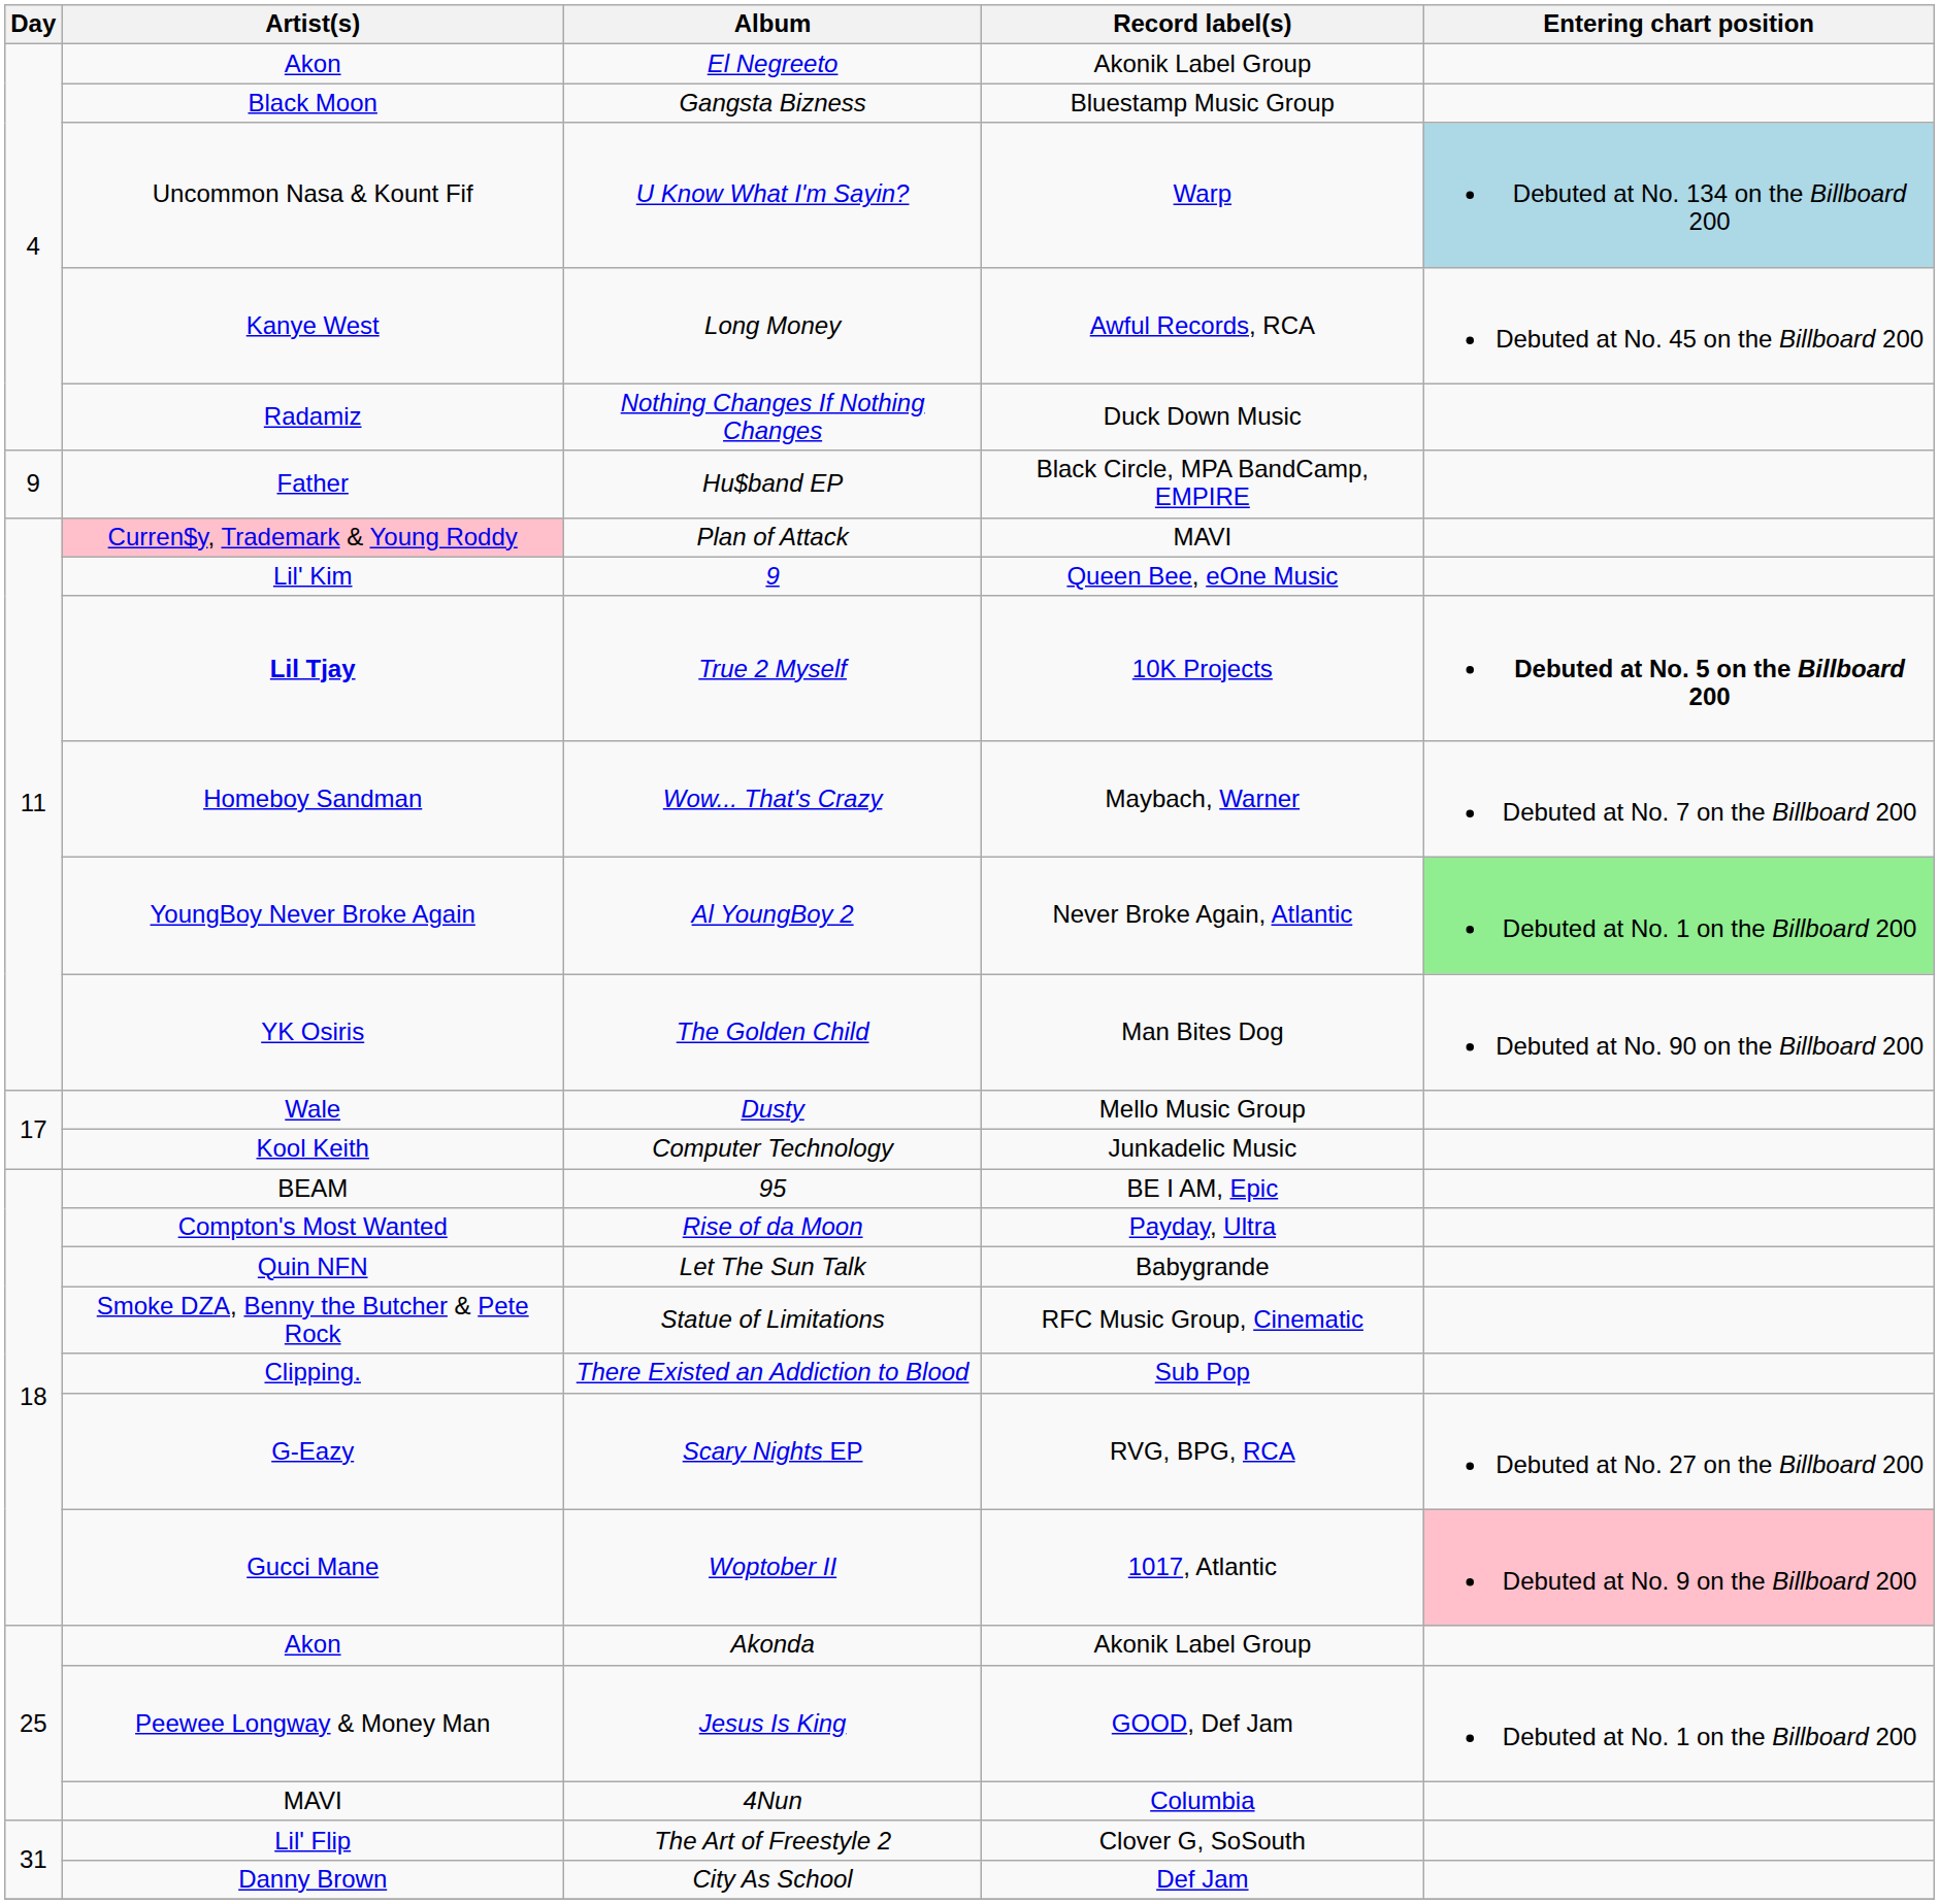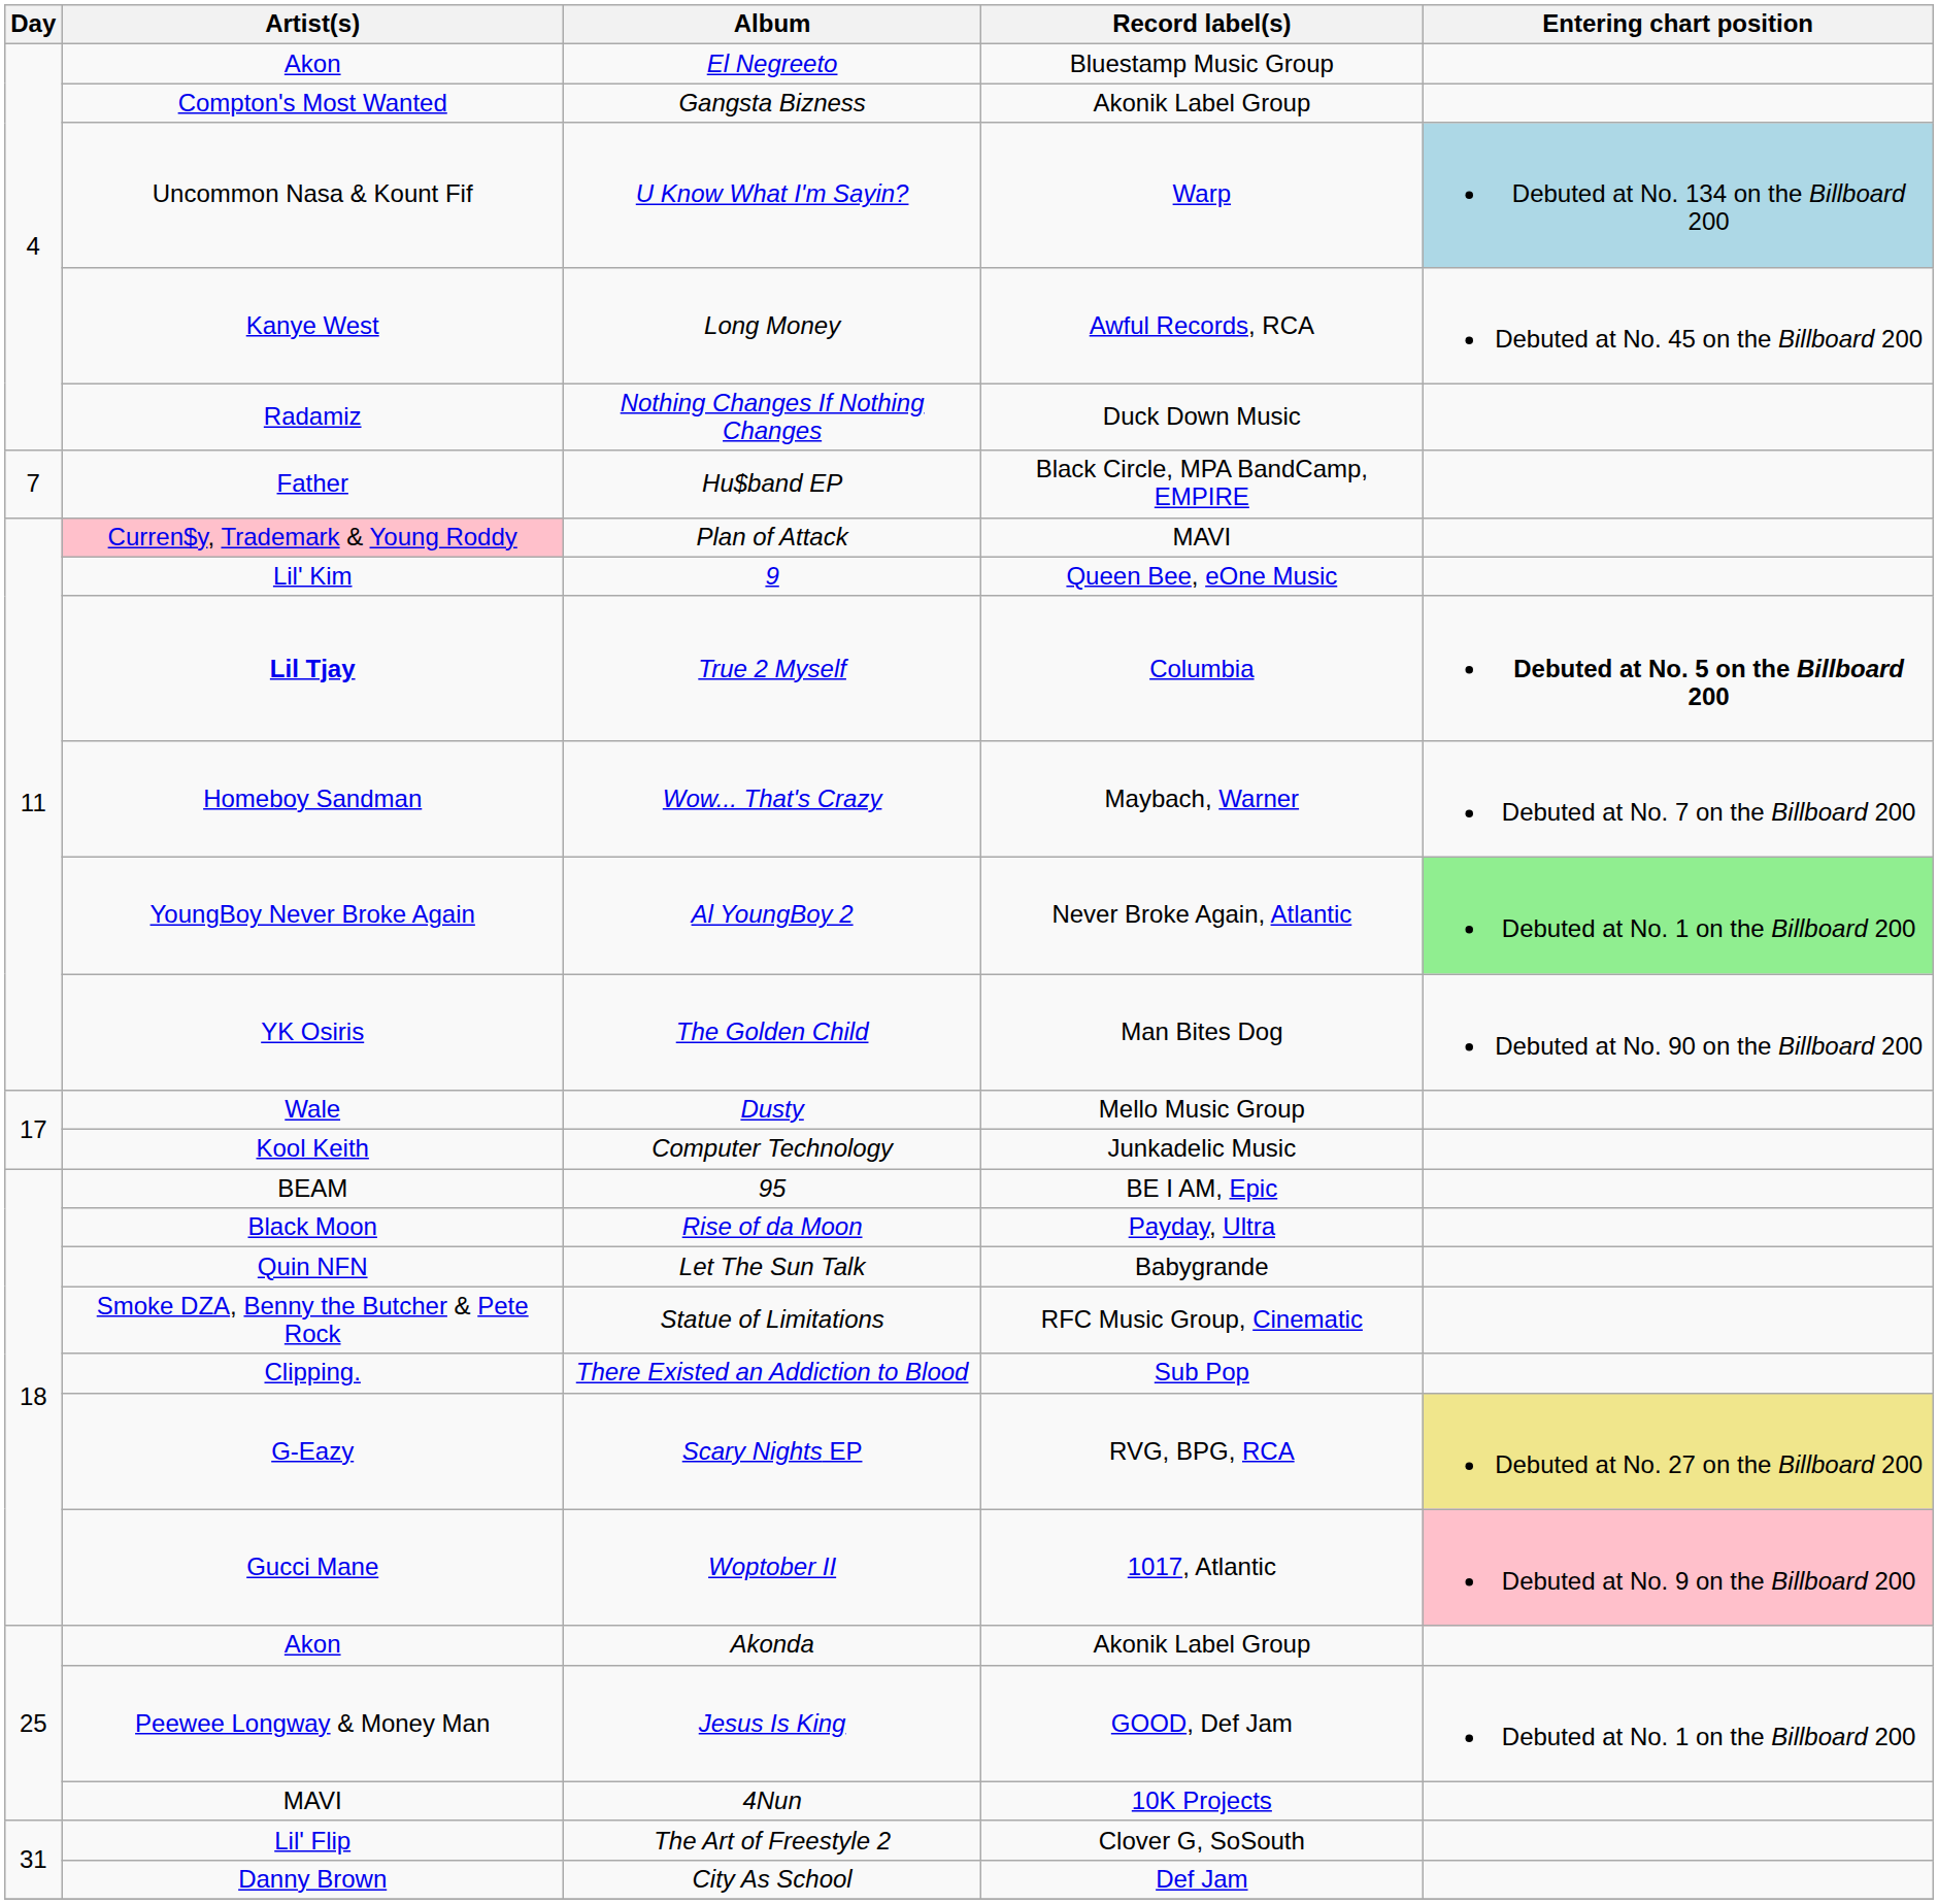 <table class="wikitable" style="text-align:center;">
 <tr>
 <th scope="col">Day</th>
 <th scope="col">Artist(s)</th>
 <th scope="col">Album</th>
 <th scope="col">Record label(s)</th>
 <th><strong>Entering chart position</strong></th>
 </tr>
 <tr>
 <td rowspan="5">4</td>
 <td><a href='#'>Akon</a></td>
 <td><em><a href='#'>El Negreeto</a></em></td>
-<td>Akonik Label Group</td>
+<td>Bluestamp Music Group</td>
 <td></td>
 </tr>
 <tr>
-<td><a href='#'>Black Moon</a></td>
+<td><a href='#'>Compton's Most Wanted</a></td>
 <td><em>Gangsta Bizness</em></td>
-<td>Bluestamp Music Group</td>
+<td>Akonik Label Group</td>
 <td></td>
 </tr>
 <tr>
 <td>Uncommon Nasa & Kount Fif</td>
 <td><em><a href='#'>U Know What I'm Sayin?</a></em></td>
 <td><a href='#'>Warp</a></td>
 <td style="background: lightblue;"><br><ul><li>Debuted at No. 134 on the <em>Billboard</em> 200</li></ul></td>
 </tr>
 <tr>
 <td><a href='#'>Kanye West</a></td>
 <td><em>Long Money</em></td>
 <td><a href='#'>Awful Records</a>, RCA</td>
 <td><br><ul><li>Debuted at No. 45 on the <em>Billboard</em> 200</li></ul></td>
 </tr>
 <tr>
 <td><a href='#'>Radamiz</a></td>
 <td><em><a href='#'>Nothing Changes If Nothing Changes</a></em></td>
 <td>Duck Down Music</td>
 <td></td>
 </tr>
 <tr>
-<td>9</td>
+<td>7</td>
 <td><a href='#'>Father</a></td>
 <td><em>Hu$band EP</em></td>
 <td>Black Circle, MPA BandCamp, <a href='#'>EMPIRE</a></td>
 <td></td>
 </tr>
 <tr>
 <td rowspan="6">11</td>
 <td style="background: pink;"><a href='#'>Curren$y</a>, <a href='#'>Trademark</a> & <a href='#'>Young Roddy</a></td>
 <td><em>Plan of Attack</em></td>
 <td>MAVI</td>
 <td></td>
 </tr>
 <tr>
 <td><a href='#'>Lil' Kim</a></td>
 <td><em><a href='#'>9</a></em></td>
 <td><a href='#'>Queen Bee</a>, <a href='#'>eOne Music</a></td>
 <td></td>
 </tr>
 <tr>
 <td><strong><a href='#'>Lil Tjay</a></strong></td>
 <td><em><a href='#'>True 2 Myself</a></em></td>
-<td><a href='#'>10K Projects</a></td>
+<td><a href='#'>Columbia</a></td>
 <td><strong><br><ul><li>Debuted at No. 5 on the <em>Billboard</em> 200</li></ul></strong></td>
 </tr>
 <tr>
 <td><a href='#'>Homeboy Sandman</a></td>
 <td><em><a href='#'>Wow... That's Crazy</a></em></td>
 <td>Maybach, <a href='#'>Warner</a></td>
 <td><br><ul><li>Debuted at No. 7 on the <em>Billboard</em> 200</li></ul></td>
 </tr>
 <tr>
 <td><a href='#'>YoungBoy Never Broke Again</a></td>
 <td><em><a href='#'>Al YoungBoy 2</a></em></td>
 <td>Never Broke Again, <a href='#'>Atlantic</a></td>
 <td style="background: lightgreen;"><br><ul><li>Debuted at No. 1 on the <em>Billboard</em> 200</li></ul></td>
 </tr>
 <tr>
 <td><a href='#'>YK Osiris</a></td>
 <td><em><a href='#'>The Golden Child</a></em></td>
 <td>Man Bites Dog</td>
 <td><br><ul><li>Debuted at No. 90 on the <em>Billboard</em> 200</li></ul></td>
 </tr>
 <tr>
 <td rowspan="2">17</td>
 <td><a href='#'>Wale</a></td>
 <td><em><a href='#'>Dusty</a></em></td>
 <td>Mello Music Group</td>
 <td></td>
 </tr>
 <tr>
 <td><a href='#'>Kool Keith</a></td>
 <td><em>Computer Technology</em></td>
 <td>Junkadelic Music</td>
 <td></td>
 </tr>
 <tr>
 <td rowspan="7">18</td>
 <td>BEAM</td>
 <td><em>95</em></td>
 <td>BE I AM, <a href='#'>Epic</a></td>
 <td></td>
 </tr>
 <tr>
-<td><a href='#'>Compton's Most Wanted</a></td>
+<td><a href='#'>Black Moon</a></td>
 <td><em><a href='#'>Rise of da Moon</a></em></td>
 <td><a href='#'>Payday</a>, <a href='#'>Ultra</a></td>
 <td></td>
 </tr>
 <tr>
 <td><a href='#'>Quin NFN</a></td>
 <td><em>Let The Sun Talk</em></td>
 <td>Babygrande</td>
 <td></td>
 </tr>
 <tr>
 <td><a href='#'>Smoke DZA</a>, <a href='#'>Benny the Butcher</a> & <a href='#'>Pete Rock</a></td>
 <td><em>Statue of Limitations</em></td>
 <td>RFC Music Group, <a href='#'>Cinematic</a></td>
 <td></td>
 </tr>
 <tr>
 <td><a href='#'>Clipping.</a></td>
 <td><em><a href='#'>There Existed an Addiction to Blood</a></em></td>
 <td><a href='#'>Sub Pop</a></td>
 <td></td>
 </tr>
 <tr>
 <td><a href='#'>G-Eazy</a></td>
 <td><a href='#'><em>Scary Nights</em> EP</a></td>
 <td>RVG, BPG, <a href='#'>RCA</a></td>
-<td><br><ul><li>Debuted at No. 27 on the <em>Billboard</em> 200</li></ul></td>
+<td style="background: khaki;"><br><ul><li>Debuted at No. 27 on the <em>Billboard</em> 200</li></ul></td>
 </tr>
 <tr>
 <td><a href='#'>Gucci Mane</a></td>
 <td><em><a href='#'>Woptober II</a></em></td>
 <td><a href='#'>1017</a>, Atlantic</td>
 <td style="background: pink;"><br><ul><li>Debuted at No. 9 on the <em>Billboard</em> 200</li></ul></td>
 </tr>
 <tr>
 <td rowspan="3">25</td>
 <td><a href='#'>Akon</a></td>
 <td><em>Akonda</em></td>
 <td>Akonik Label Group</td>
 <td></td>
 </tr>
 <tr>
 <td><a href='#'>Peewee Longway</a> & Money Man</td>
 <td><em><a href='#'>Jesus Is King</a></em></td>
 <td><a href='#'>GOOD</a>, Def Jam</td>
 <td><br><ul><li>Debuted at No. 1 on the <em>Billboard</em> 200</li></ul></td>
 </tr>
 <tr>
 <td>MAVI</td>
 <td><em>4Nun</em></td>
-<td><a href='#'>Columbia</a></td>
+<td><a href='#'>10K Projects</a></td>
 <td></td>
 </tr>
 <tr>
 <td rowspan="2">31</td>
 <td><a href='#'>Lil' Flip</a></td>
 <td><em>The Art of Freestyle 2</em></td>
 <td>Clover G, SoSouth</td>
 <td></td>
 </tr>
 <tr>
 <td><a href='#'>Danny Brown</a></td>
 <td><em>City As School</em></td>
 <td><a href='#'>Def Jam</a></td>
 <td></td>
 </tr>
 <tr>
 </tr>
 </table>
